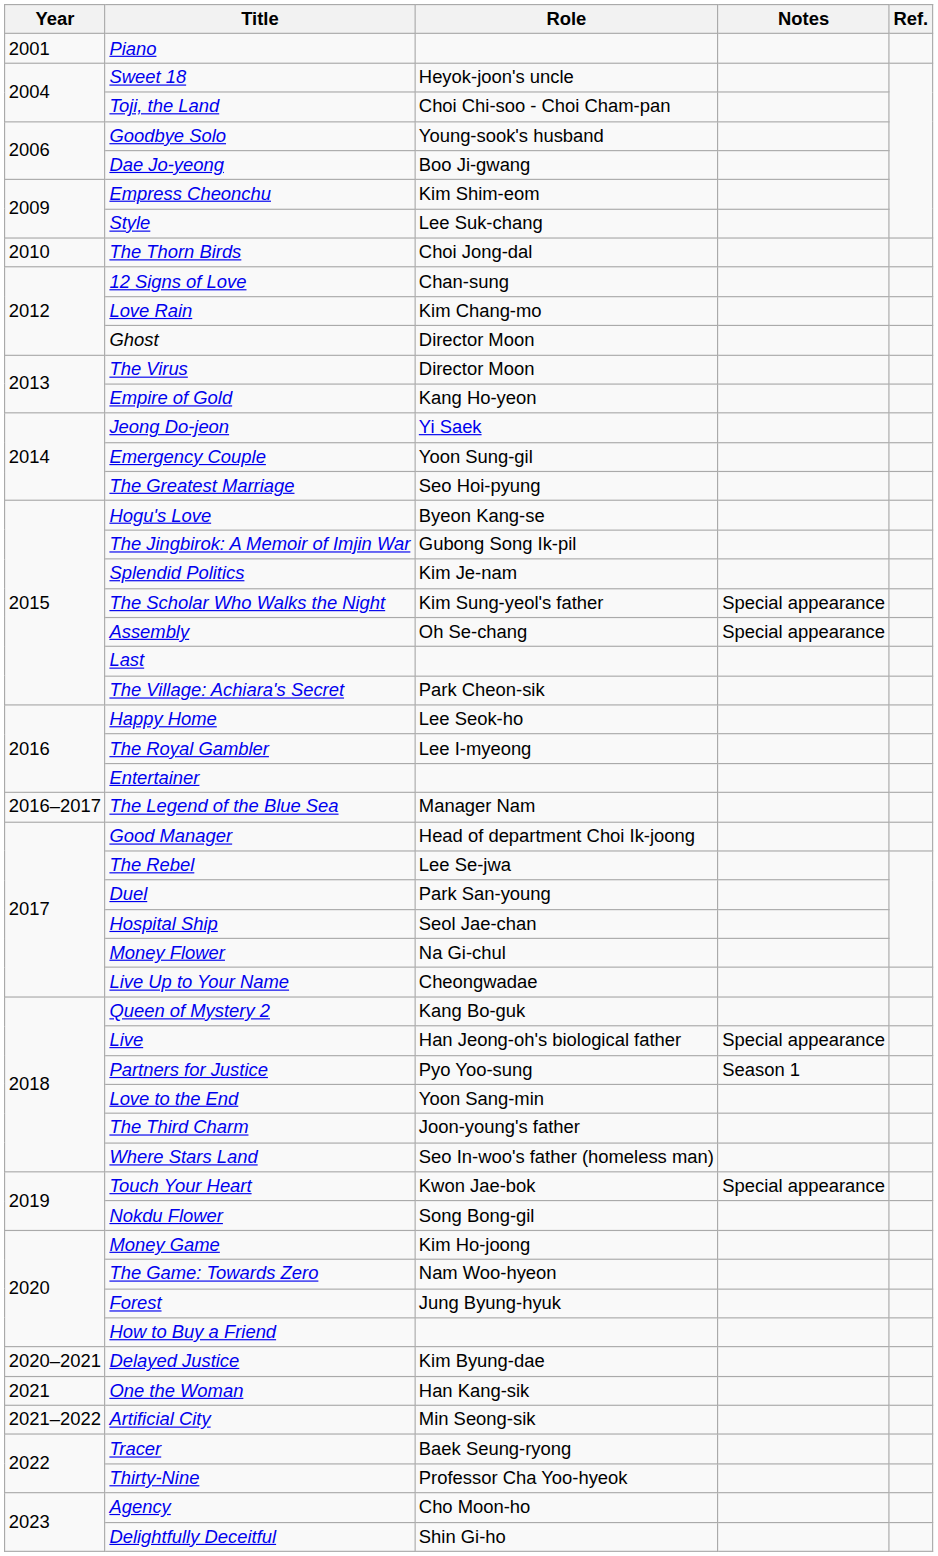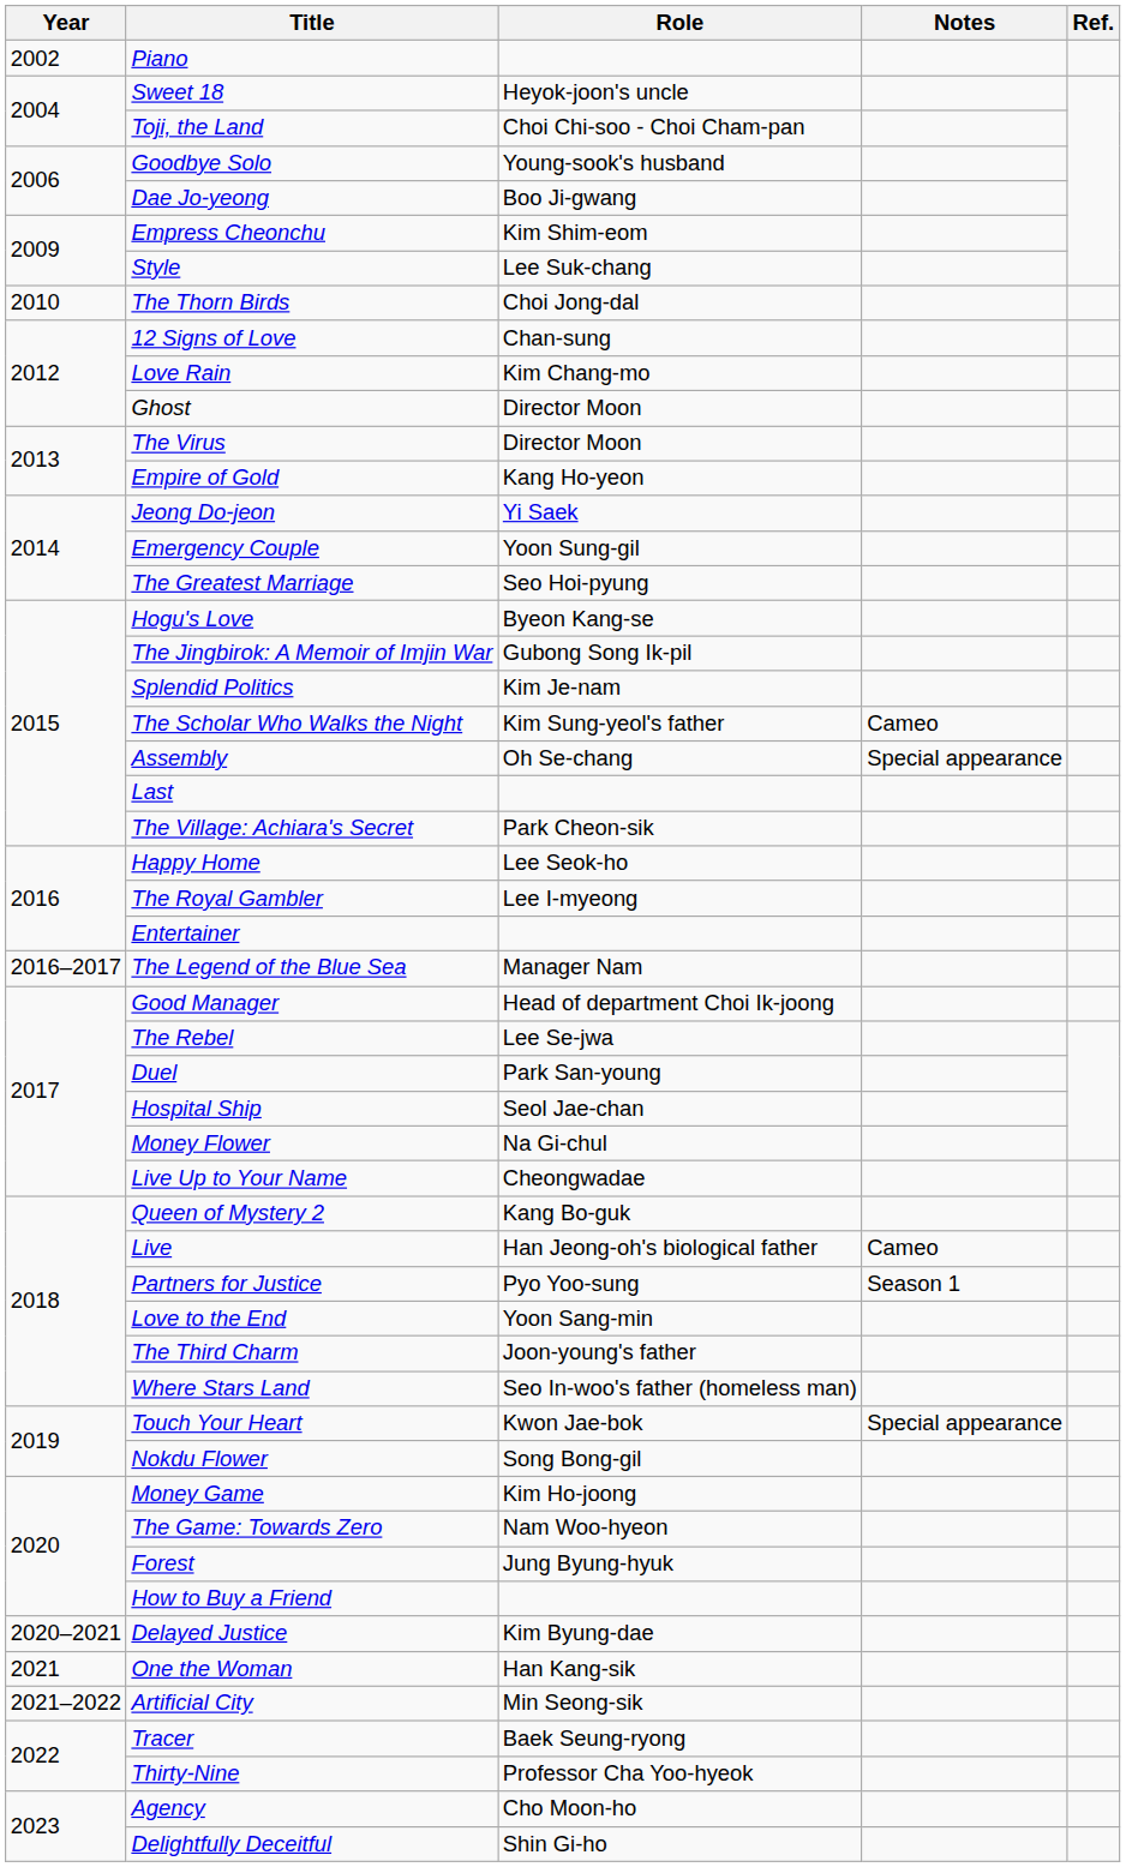 <table class="wikitable sortable">
 <tr>
 <th>Year</th>
 <th>Title</th>
 <th>Role</th>
 <th class="unsortable">Notes</th>
 <th class="unsortable">Ref.</th>
 </tr>
 <tr>
-<td>2001</td>
+<td>2002</td>
 <td><em><a href='#'>Piano</a></em></td>
 <td></td>
 <td></td>
 <td></td>
 </tr>
 <tr>
 <td rowspan="2">2004</td>
 <td><em><a href='#'>Sweet 18</a></em></td>
 <td>Heyok-joon's uncle</td>
 <td></td>
 <td rowspan=6></td>
 </tr>
 <tr>
 <td><em><a href='#'>Toji, the Land</a></em></td>
 <td>Choi Chi-soo - Choi Cham-pan</td>
 <td></td>
 </tr>
 <tr>
 <td rowspan="2">2006</td>
 <td><em><a href='#'>Goodbye Solo</a></em></td>
 <td>Young-sook's husband</td>
 <td></td>
 </tr>
 <tr>
 <td><em><a href='#'>Dae Jo-yeong</a></em></td>
 <td>Boo Ji-gwang</td>
 <td></td>
 </tr>
 <tr>
 <td rowspan="2">2009</td>
 <td><em><a href='#'>Empress Cheonchu</a></em></td>
 <td>Kim Shim-eom</td>
 <td></td>
 </tr>
 <tr>
 <td><em><a href='#'>Style</a></em></td>
 <td>Lee Suk-chang</td>
 <td></td>
 </tr>
 <tr>
 <td>2010</td>
 <td><em><a href='#'>The Thorn Birds</a></em></td>
 <td>Choi Jong-dal</td>
 <td></td>
 <td></td>
 </tr>
 <tr>
 <td rowspan="3">2012</td>
 <td><em><a href='#'>12 Signs of Love</a></em></td>
 <td>Chan-sung</td>
 <td></td>
 <td></td>
 </tr>
 <tr>
 <td><em><a href='#'>Love Rain</a></em></td>
 <td>Kim Chang-mo</td>
 <td></td>
 <td></td>
 </tr>
 <tr>
 <td><em>Ghost</em></td>
 <td>Director Moon</td>
 <td></td>
 <td></td>
 </tr>
 <tr>
 <td rowspan="2">2013</td>
 <td><em><a href='#'>The Virus</a></em></td>
 <td>Director Moon</td>
 <td></td>
 <td></td>
 </tr>
 <tr>
 <td><em><a href='#'>Empire of Gold</a></em></td>
 <td>Kang Ho-yeon</td>
 <td></td>
 <td></td>
 </tr>
 <tr>
 <td rowspan="3">2014</td>
 <td><em><a href='#'>Jeong Do-jeon</a></em></td>
 <td><a href='#'>Yi Saek</a></td>
 <td></td>
 <td></td>
 </tr>
 <tr>
 <td><em><a href='#'>Emergency Couple</a></em></td>
 <td>Yoon Sung-gil</td>
 <td></td>
 <td></td>
 </tr>
 <tr>
 <td><em><a href='#'>The Greatest Marriage</a></em></td>
 <td>Seo Hoi-pyung</td>
 <td></td>
 <td></td>
 </tr>
 <tr>
 <td rowspan="7">2015</td>
 <td><em><a href='#'>Hogu's Love</a></em></td>
 <td>Byeon Kang-se</td>
 <td></td>
 <td></td>
 </tr>
 <tr>
 <td><em><a href='#'>The Jingbirok: A Memoir of Imjin War</a></em></td>
 <td>Gubong Song Ik-pil</td>
 <td></td>
 <td></td>
 </tr>
 <tr>
 <td><em><a href='#'>Splendid Politics</a></em></td>
 <td>Kim Je-nam</td>
 <td></td>
 <td></td>
 </tr>
 <tr>
 <td><em><a href='#'>The Scholar Who Walks the Night</a></em></td>
 <td>Kim Sung-yeol's father</td>
-<td>Special appearance</td>
+<td>Cameo</td>
 <td></td>
 </tr>
 <tr>
 <td><em><a href='#'>Assembly</a></em></td>
 <td>Oh Se-chang</td>
 <td>Special appearance</td>
 <td></td>
 </tr>
 <tr>
 <td><em><a href='#'>Last</a></em></td>
 <td></td>
 <td></td>
 <td></td>
 </tr>
 <tr>
 <td><em><a href='#'>The Village: Achiara's Secret</a></em></td>
 <td>Park Cheon-sik</td>
 <td></td>
 <td></td>
 </tr>
 <tr>
 <td rowspan="3">2016</td>
 <td><em><a href='#'>Happy Home</a></em></td>
 <td>Lee Seok-ho</td>
 <td></td>
 <td></td>
 </tr>
 <tr>
 <td><em><a href='#'>The Royal Gambler</a></em></td>
 <td>Lee I-myeong</td>
 <td></td>
 <td></td>
 </tr>
 <tr>
 <td><em><a href='#'>Entertainer</a></em></td>
 <td></td>
 <td></td>
 <td></td>
 </tr>
 <tr>
 <td>2016–2017</td>
 <td><em><a href='#'>The Legend of the Blue Sea</a></em></td>
 <td>Manager Nam</td>
 <td></td>
 <td></td>
 </tr>
 <tr>
 <td rowspan="6">2017</td>
 <td><em><a href='#'>Good Manager</a></em></td>
 <td>Head of department Choi Ik-joong</td>
 <td></td>
 <td></td>
 </tr>
 <tr>
 <td><em><a href='#'>The Rebel</a></em></td>
 <td>Lee Se-jwa</td>
 <td></td>
 <td rowspan=4></td>
 </tr>
 <tr>
 <td><em><a href='#'>Duel</a></em></td>
 <td>Park San-young</td>
 <td></td>
 </tr>
 <tr>
 <td><em><a href='#'>Hospital Ship</a></em></td>
 <td>Seol Jae-chan</td>
 <td></td>
 </tr>
 <tr>
 <td><em><a href='#'>Money Flower</a></em></td>
 <td>Na Gi-chul</td>
 <td></td>
 </tr>
 <tr>
 <td><em><a href='#'>Live Up to Your Name</a></em></td>
 <td>Cheongwadae</td>
 <td></td>
 <td></td>
 </tr>
 <tr>
 <td rowspan="6">2018</td>
 <td><em><a href='#'>Queen of Mystery 2</a></em></td>
 <td>Kang Bo-guk</td>
 <td></td>
 <td></td>
 </tr>
 <tr>
 <td><em><a href='#'>Live</a></em></td>
 <td>Han Jeong-oh's biological father</td>
-<td>Special appearance</td>
+<td>Cameo</td>
 <td></td>
 </tr>
 <tr>
 <td><em><a href='#'>Partners for Justice</a></em></td>
 <td>Pyo Yoo-sung</td>
 <td>Season 1</td>
 <td></td>
 </tr>
 <tr>
 <td><em><a href='#'>Love to the End</a></em></td>
 <td>Yoon Sang-min</td>
 <td></td>
 <td></td>
 </tr>
 <tr>
 <td><em><a href='#'>The Third Charm</a></em></td>
 <td>Joon-young's father</td>
 <td></td>
 <td></td>
 </tr>
 <tr>
 <td><em><a href='#'>Where Stars Land</a></em></td>
 <td>Seo In-woo's father (homeless man)</td>
 <td></td>
 <td></td>
 </tr>
 <tr>
 <td rowspan="2">2019</td>
 <td><em><a href='#'>Touch Your Heart</a></em></td>
 <td>Kwon Jae-bok</td>
 <td>Special appearance</td>
 <td></td>
 </tr>
 <tr>
 <td><em><a href='#'>Nokdu Flower</a></em></td>
 <td>Song Bong-gil</td>
 <td></td>
 <td></td>
 </tr>
 <tr>
 <td rowspan="4">2020</td>
 <td><em><a href='#'>Money Game</a></em></td>
 <td>Kim Ho-joong</td>
 <td></td>
 <td></td>
 </tr>
 <tr>
 <td><em><a href='#'>The Game: Towards Zero</a></em></td>
 <td>Nam Woo-hyeon</td>
 <td></td>
 <td></td>
 </tr>
 <tr>
 <td><em><a href='#'>Forest</a></em></td>
 <td>Jung Byung-hyuk</td>
 <td></td>
 <td></td>
 </tr>
 <tr>
 <td><em><a href='#'>How to Buy a Friend</a></em></td>
 <td></td>
 <td></td>
 <td></td>
 </tr>
 <tr>
 <td>2020–2021</td>
 <td><em><a href='#'>Delayed Justice</a></em></td>
 <td>Kim Byung-dae</td>
 <td></td>
 <td></td>
 </tr>
 <tr>
 <td>2021</td>
 <td><em><a href='#'>One the Woman</a></em></td>
 <td>Han Kang-sik</td>
 <td></td>
 <td></td>
 </tr>
 <tr>
 <td>2021–2022</td>
 <td><em><a href='#'>Artificial City</a></em></td>
 <td>Min Seong-sik</td>
 <td></td>
 <td></td>
 </tr>
 <tr>
 <td rowspan="2">2022</td>
 <td><em><a href='#'>Tracer</a></em></td>
 <td>Baek Seung-ryong</td>
 <td></td>
 <td></td>
 </tr>
 <tr>
 <td><em><a href='#'>Thirty-Nine</a></em></td>
 <td>Professor Cha Yoo-hyeok</td>
 <td></td>
 <td></td>
 </tr>
 <tr>
 <td rowspan="2">2023</td>
 <td><em><a href='#'>Agency</a></em></td>
 <td>Cho Moon-ho</td>
 <td></td>
 <td></td>
 </tr>
 <tr>
 <td><em><a href='#'>Delightfully Deceitful</a></em></td>
 <td>Shin Gi-ho</td>
 <td></td>
 <td></td>
 </tr>
 </table>
